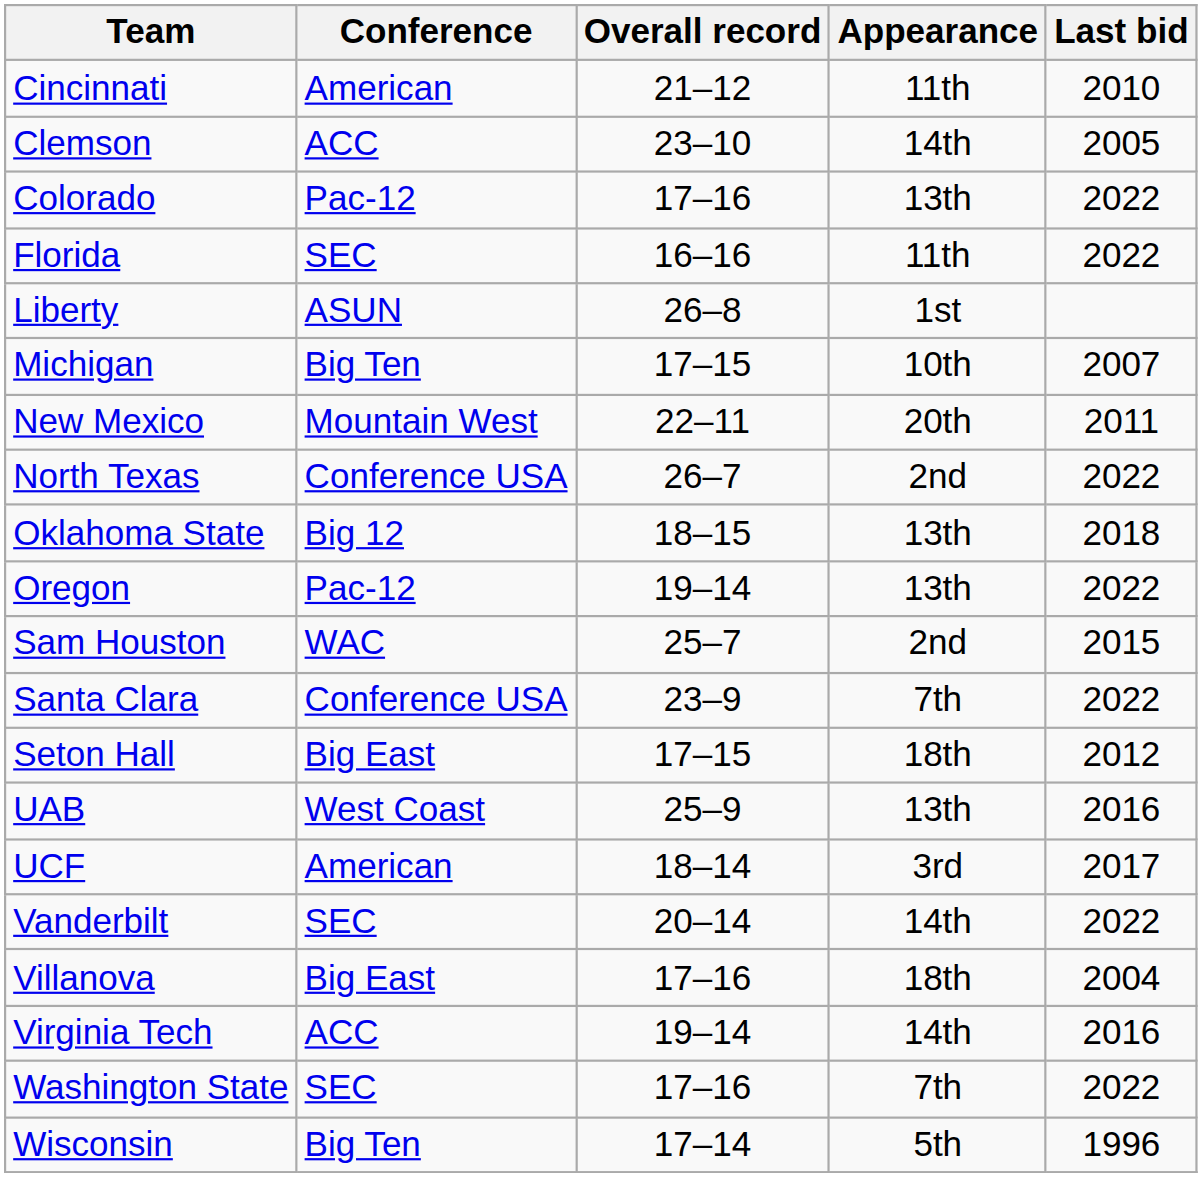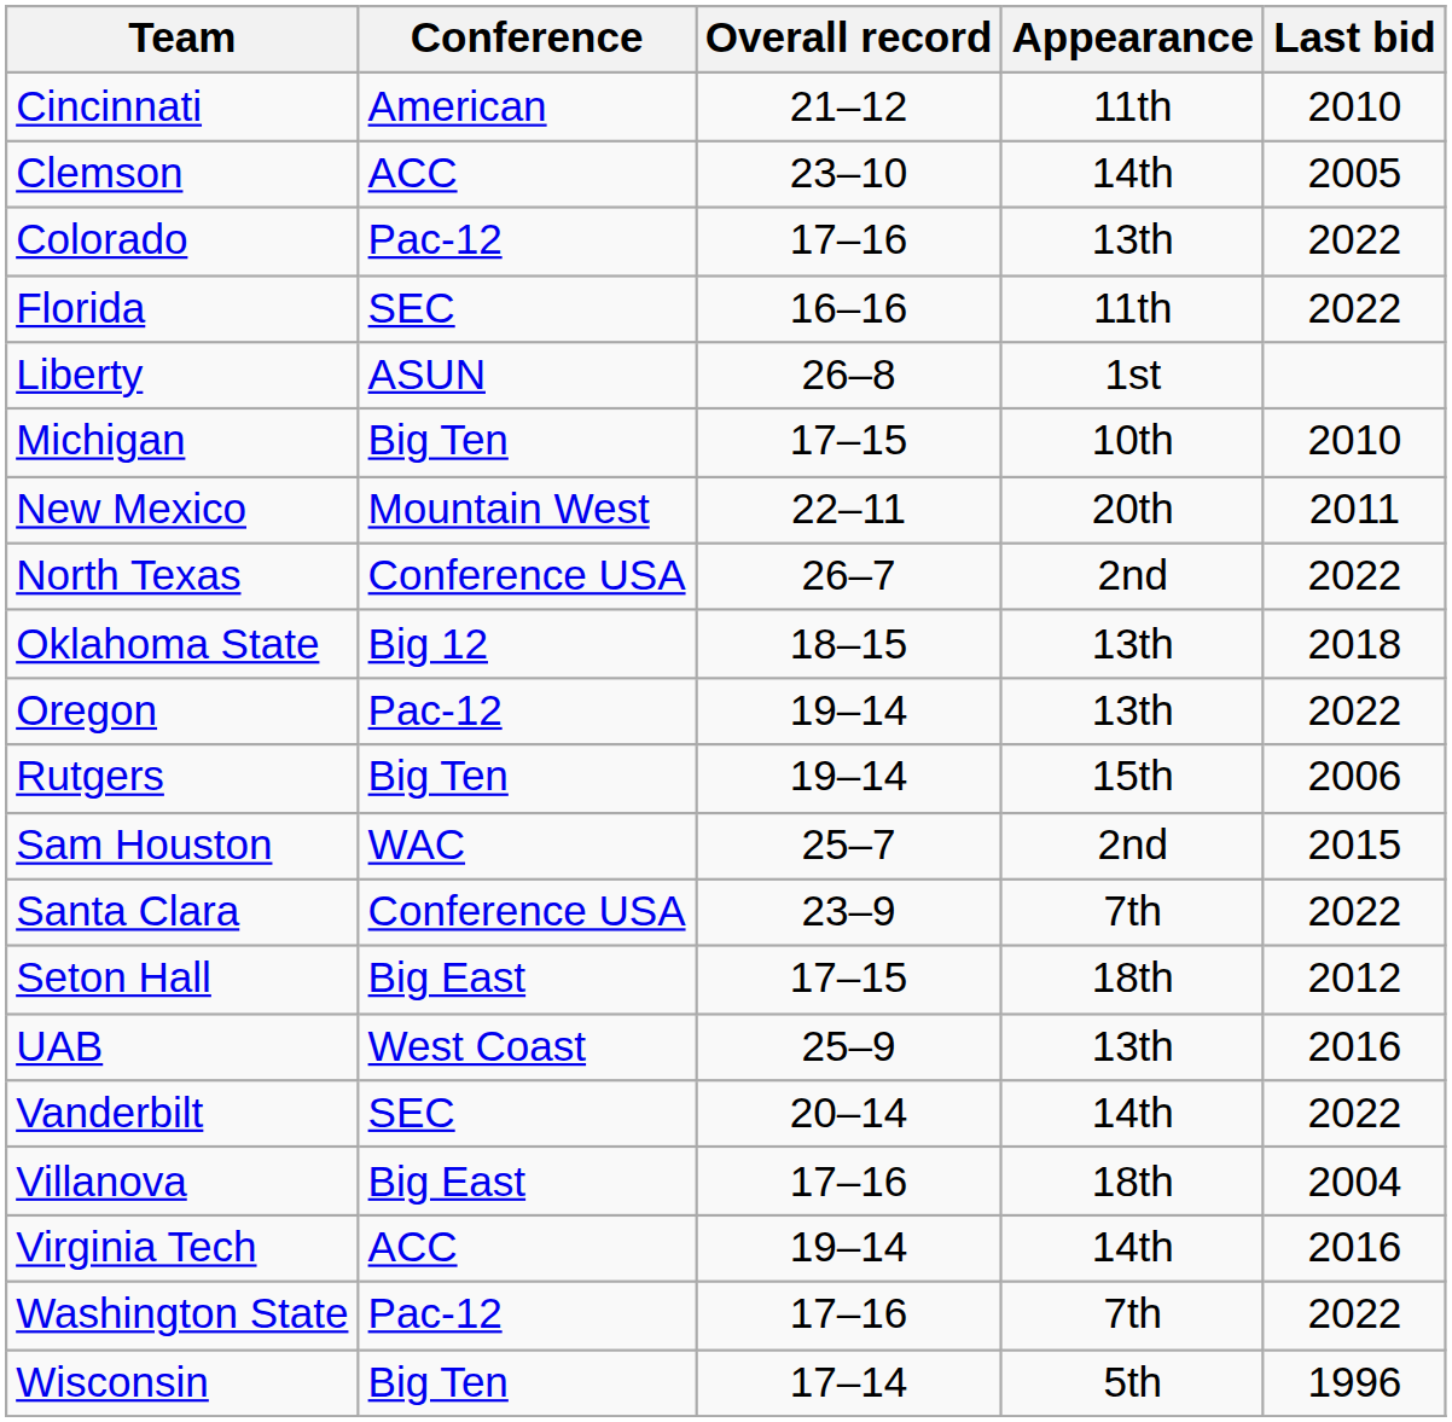 <table class="wikitable sortable" style="text-align: center;">
 <tr>
 <th>Team</th>
 <th>Conference</th>
 <th data-sort-type="number">Overall record</th>
 <th data-sort-type="number">Appearance</th>
 <th>Last bid</th>
 </tr>
 <tr>
 <td align=left><a href='#'>Cincinnati</a></td>
 <td align=left><a href='#'>American</a></td>
 <td>21–12</td>
 <td>11th</td>
 <td>2010</td>
 </tr>
 <tr>
 <td align=left><a href='#'>Clemson</a></td>
 <td align=left><a href='#'>ACC</a></td>
 <td>23–10</td>
 <td>14th</td>
 <td>2005</td>
 </tr>
 <tr>
 <td align=left><a href='#'>Colorado</a></td>
 <td align=left><a href='#'>Pac-12</a></td>
 <td>17–16</td>
 <td>13th</td>
 <td>2022</td>
 </tr>
 <tr>
 <td align=left><a href='#'>Florida</a></td>
 <td align=left><a href='#'>SEC</a></td>
 <td>16–16</td>
 <td>11th</td>
 <td>2022</td>
 </tr>
 <tr>
 <td align=left><a href='#'>Liberty</a></td>
 <td align=left><a href='#'>ASUN</a></td>
 <td>26–8</td>
 <td>1st</td>
 <td></td>
 </tr>
 <tr>
 <td align=left><a href='#'>Michigan</a></td>
 <td align=left><a href='#'>Big Ten</a></td>
 <td>17–15</td>
 <td>10th</td>
-<td>2007</td>
+<td>2010</td>
 </tr>
 <tr>
 <td align=left><a href='#'>New Mexico</a></td>
 <td align=left><a href='#'>Mountain West</a></td>
 <td>22–11</td>
 <td>20th</td>
 <td>2011</td>
 </tr>
 <tr>
 <td align=left><a href='#'>North Texas</a></td>
 <td align=left><a href='#'>Conference USA</a></td>
 <td>26–7</td>
 <td>2nd</td>
 <td>2022</td>
 </tr>
 <tr>
 <td align=left><a href='#'>Oklahoma State</a></td>
 <td align=left><a href='#'>Big 12</a></td>
 <td>18–15</td>
 <td>13th</td>
 <td>2018</td>
 </tr>
 <tr>
 <td align=left><a href='#'>Oregon</a></td>
 <td align=left><a href='#'>Pac-12</a></td>
 <td>19–14</td>
 <td>13th</td>
 <td>2022</td>
 </tr>
 <tr>
+<td align=left><a href='#'>Rutgers</a></td>
+<td align=left><a href='#'>Big Ten</a></td>
+<td>19–14</td>
+<td>15th</td>
+<td>2006</td>
+</tr>
+<tr>
 <td align=left><a href='#'>Sam Houston</a></td>
 <td align=left><a href='#'>WAC</a></td>
 <td>25–7</td>
 <td>2nd</td>
 <td>2015</td>
 </tr>
 <tr>
 <td align=left><a href='#'>Santa Clara</a></td>
 <td align=left><a href='#'>Conference USA</a></td>
 <td>23–9</td>
 <td>7th</td>
 <td>2022</td>
 </tr>
 <tr>
 <td align=left><a href='#'>Seton Hall</a></td>
 <td align=left><a href='#'>Big East</a></td>
 <td>17–15</td>
 <td>18th</td>
 <td>2012</td>
 </tr>
 <tr>
 <td align=left><a href='#'>UAB</a></td>
 <td align=left><a href='#'>West Coast</a></td>
 <td>25–9</td>
 <td>13th</td>
 <td>2016</td>
 </tr>
 <tr>
-<td align=left><a href='#'>UCF</a></td>
-<td align=left><a href='#'>American</a></td>
-<td>18–14</td>
-<td>3rd</td>
-<td>2017</td>
-</tr>
-<tr>
 <td align=left><a href='#'>Vanderbilt</a></td>
 <td align=left><a href='#'>SEC</a></td>
 <td>20–14</td>
 <td>14th</td>
 <td>2022</td>
 </tr>
 <tr>
 <td align=left><a href='#'>Villanova</a></td>
 <td align=left><a href='#'>Big East</a></td>
 <td>17–16</td>
 <td>18th</td>
 <td>2004</td>
 </tr>
 <tr>
 <td align=left><a href='#'>Virginia Tech</a></td>
 <td align=left><a href='#'>ACC</a></td>
 <td>19–14</td>
 <td>14th</td>
 <td>2016</td>
 </tr>
 <tr>
 <td align=left><a href='#'>Washington State</a></td>
-<td align=left><a href='#'>SEC</a></td>
+<td align=left><a href='#'>Pac-12</a></td>
 <td>17–16</td>
 <td>7th</td>
 <td>2022</td>
 </tr>
 <tr>
 <td align=left><a href='#'>Wisconsin</a></td>
 <td align=left><a href='#'>Big Ten</a></td>
 <td>17–14</td>
 <td>5th</td>
 <td>1996</td>
 </tr>
 <tr>
 </tr>
 </table>
